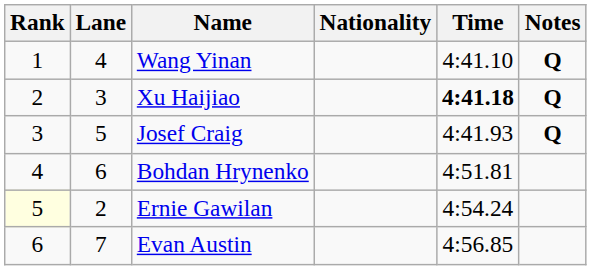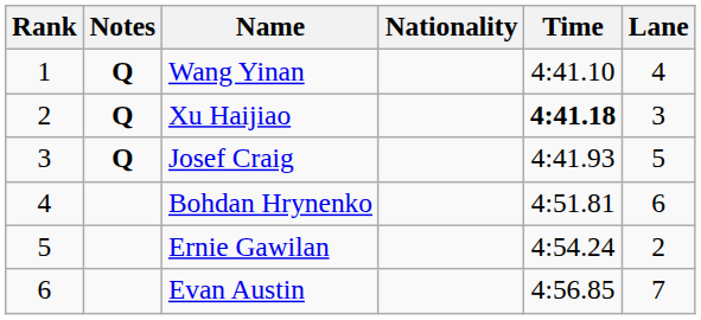 <table class="wikitable sortable" style="text-align:center">
 <tr>
 <th>Rank</th>
-<th>Lane</th>
+<th>Notes</th>
 <th>Name</th>
 <th>Nationality</th>
 <th>Time</th>
-<th>Notes</th>
+<th>Lane</th>
 </tr>
 <tr>
 <td>1</td>
-<td>4</td>
+<td><strong>Q</strong></td>
 <td align=left><a href='#'>Wang Yinan</a></td>
 <td align=left></td>
 <td>4:41.10</td>
-<td><strong>Q</strong></td>
+<td>4</td>
 </tr>
 <tr>
 <td>2</td>
-<td>3</td>
+<td><strong>Q</strong></td>
 <td align=left><a href='#'>Xu Haijiao</a></td>
 <td align=left></td>
 <td><strong>4:41.18</strong></td>
-<td><strong>Q</strong></td>
+<td>3</td>
 </tr>
 <tr>
 <td>3</td>
-<td>5</td>
+<td><strong>Q</strong></td>
 <td align=left><a href='#'>Josef Craig</a></td>
 <td align=left></td>
 <td>4:41.93</td>
-<td><strong>Q</strong></td>
+<td>5</td>
 </tr>
 <tr>
 <td>4</td>
-<td>6</td>
+<td></td>
 <td align=left><a href='#'>Bohdan Hrynenko</a></td>
 <td align=left></td>
 <td>4:51.81</td>
-<td></td>
+<td>6</td>
 </tr>
 <tr>
-<td style="background: lightyellow;">5</td>
-<td>2</td>
+<td>5</td>
+<td></td>
 <td align=left><a href='#'>Ernie Gawilan</a></td>
 <td align=left></td>
 <td>4:54.24</td>
-<td></td>
+<td>2</td>
 </tr>
 <tr>
 <td>6</td>
-<td>7</td>
+<td></td>
 <td align=left><a href='#'>Evan Austin</a></td>
 <td align=left></td>
 <td>4:56.85</td>
-<td></td>
+<td>7</td>
 </tr>
 </table>
